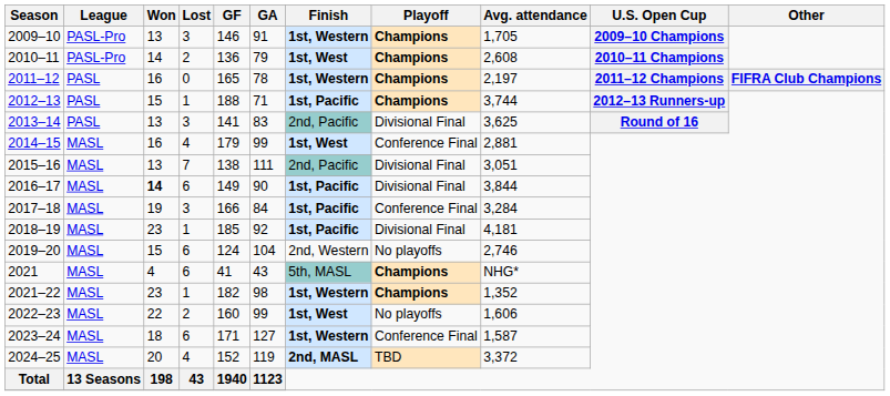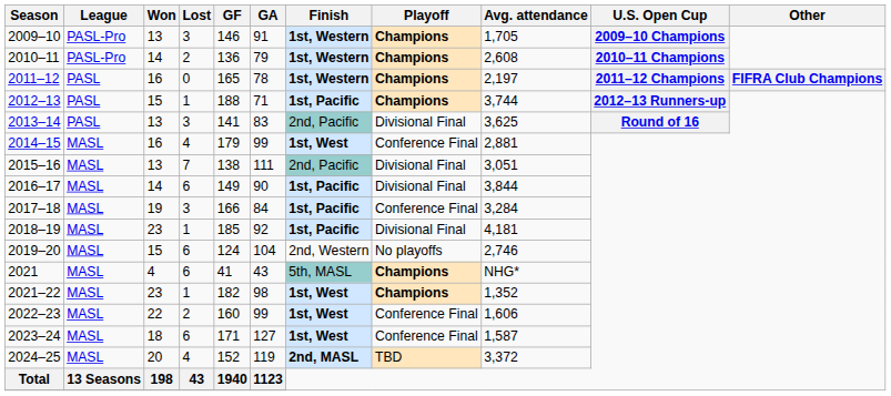 <table class ="wikitable">
 <tr>
 <th>Season</th>
 <th>League</th>
 <th>Won</th>
 <th>Lost</th>
 <th>GF</th>
 <th>GA</th>
 <th>Finish</th>
 <th>Playoff</th>
 <th>Avg. attendance</th>
 <th>U.S. Open Cup</th>
 <th>Other</th>
 </tr>
 <tr>
 <td>2009–10</td>
 <td><a href='#'>PASL-Pro</a></td>
 <td>13</td>
 <td>3</td>
 <td>146</td>
 <td>91</td>
 <td bgcolor="#D0E7FF"><strong>1st, Western</strong></td>
 <td bgcolor="#FFE6BD"><strong>Champions</strong></td>
 <td>1,705</td>
 <th><a href='#'>2009–10 Champions</a></th>
 </tr>
 <tr>
 <td>2010–11</td>
 <td><a href='#'>PASL-Pro</a></td>
 <td>14</td>
 <td>2</td>
 <td>136</td>
 <td>79</td>
-<td bgcolor="#D0E7FF"><strong>1st, West</strong></td>
+<td bgcolor="#D0E7FF"><strong>1st, Western</strong></td>
 <td bgcolor="#FFE6BD"><strong>Champions</strong></td>
 <td>2,608</td>
 <th><a href='#'>2010–11 Champions</a></th>
 </tr>
 <tr>
 <td><a href='#'>2011–12</a></td>
 <td><a href='#'>PASL</a></td>
 <td>16</td>
 <td>0</td>
 <td>165</td>
 <td>78</td>
 <td bgcolor="#D0E7FF"><strong>1st, Western</strong></td>
 <td bgcolor="#FFE6BD"><strong>Champions</strong></td>
 <td>2,197</td>
 <th><a href='#'>2011–12 Champions</a></th>
 <th><a href='#'>FIFRA Club Champions</a></th>
 </tr>
 <tr>
 <td><a href='#'>2012–13</a></td>
 <td><a href='#'>PASL</a></td>
 <td>15</td>
 <td>1</td>
 <td>188</td>
 <td>71</td>
 <td bgcolor="#D0E7FF"><strong>1st, Pacific</strong></td>
 <td bgcolor="#FFE6BD"><strong>Champions</strong></td>
 <td>3,744</td>
 <th><a href='#'>2012–13 Runners-up</a></th>
 </tr>
 <tr>
 <td><a href='#'>2013–14</a></td>
 <td><a href='#'>PASL</a></td>
 <td>13</td>
 <td>3</td>
 <td>141</td>
 <td>83</td>
 <td bgcolor="#96CDCD">2nd, Pacific</td>
 <td>Divisional Final</td>
 <td>3,625</td>
 <th><a href='#'>Round of 16</a></th>
 </tr>
 <tr>
 <td><a href='#'>2014–15</a></td>
 <td><a href='#'>MASL</a></td>
 <td>16</td>
 <td>4</td>
 <td>179</td>
 <td>99</td>
 <td bgcolor="#D0E7FF"><strong>1st, West</strong></td>
 <td>Conference Final</td>
 <td>2,881</td>
 </tr>
 <tr>
 <td>2015–16</td>
 <td><a href='#'>MASL</a></td>
 <td>13</td>
 <td>7</td>
 <td>138</td>
 <td>111</td>
 <td bgcolor="#96CDCD">2nd, Pacific</td>
 <td>Divisional Final</td>
 <td>3,051</td>
 </tr>
 <tr>
 <td>2016–17</td>
 <td><a href='#'>MASL</a></td>
-<td><strong>14</strong></td>
+<td>14</td>
 <td>6</td>
 <td>149</td>
 <td>90</td>
 <td bgcolor="D0E7FF"><strong>1st, Pacific</strong></td>
 <td>Divisional Final</td>
 <td>3,844</td>
 </tr>
 <tr>
 <td>2017–18</td>
 <td><a href='#'>MASL</a></td>
 <td>19</td>
 <td>3</td>
 <td>166</td>
 <td>84</td>
 <td bgcolor="D0E7FF"><strong>1st, Pacific</strong></td>
 <td>Conference Final</td>
 <td>3,284</td>
 </tr>
 <tr>
 <td>2018–19</td>
 <td><a href='#'>MASL</a></td>
 <td>23</td>
 <td>1</td>
 <td>185</td>
 <td>92</td>
 <td bgcolor="D0E7FF"><strong>1st, Pacific</strong></td>
 <td>Divisional Final</td>
 <td>4,181</td>
 </tr>
 <tr>
 <td>2019–20</td>
 <td><a href='#'>MASL</a></td>
 <td>15</td>
 <td>6</td>
 <td>124</td>
 <td>104</td>
 <td>2nd, Western</td>
 <td>No playoffs</td>
 <td>2,746</td>
 </tr>
 <tr>
 <td>2021</td>
 <td><a href='#'>MASL</a></td>
 <td>4</td>
 <td>6</td>
 <td>41</td>
 <td>43</td>
 <td bgcolor="#96CDCD">5th, MASL</td>
 <td bgcolor="#FFE6BD"><strong>Champions</strong></td>
 <td>NHG*</td>
 </tr>
 <tr>
 <td>2021–22</td>
 <td><a href='#'>MASL</a></td>
 <td>23</td>
 <td>1</td>
 <td>182</td>
 <td>98</td>
-<td bgcolor="#D0E7FF"><strong>1st, Western</strong></td>
+<td bgcolor="#D0E7FF"><strong>1st, West</strong></td>
 <td bgcolor="#FFE6BD"><strong>Champions</strong></td>
 <td>1,352</td>
 </tr>
 <tr>
 <td>2022–23</td>
 <td><a href='#'>MASL</a></td>
 <td>22</td>
 <td>2</td>
 <td>160</td>
 <td>99</td>
 <td bgcolor="#D0E7FF"><strong>1st, West</strong></td>
-<td>No playoffs</td>
+<td>Conference Final</td>
 <td>1,606</td>
 </tr>
 <tr>
 <td>2023–24</td>
 <td><a href='#'>MASL</a></td>
 <td>18</td>
 <td>6</td>
 <td>171</td>
 <td>127</td>
-<td bgcolor="#D0E7FF"><strong>1st, Western</strong></td>
+<td bgcolor="#D0E7FF"><strong>1st, West</strong></td>
 <td>Conference Final</td>
 <td>1,587</td>
 </tr>
 <tr>
 <td>2024–25</td>
 <td><a href='#'>MASL</a></td>
 <td>20</td>
 <td>4</td>
 <td>152</td>
 <td>119</td>
 <td bgcolor="#D0E7FF"><strong>2nd, MASL</strong></td>
 <td bgcolor="#FFE6BD">TBD</td>
 <td>3,372</td>
 </tr>
 <tr>
 <th>Total</th>
 <th>13 Seasons</th>
 <th>198</th>
 <th>43</th>
 <th>1940</th>
 <th>1123</th>
 </tr>
 <tr>
 </tr>
 </table>
